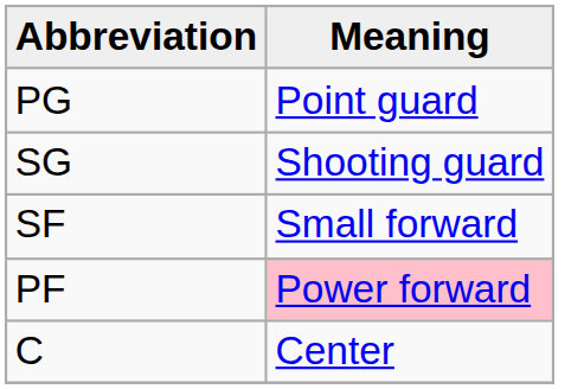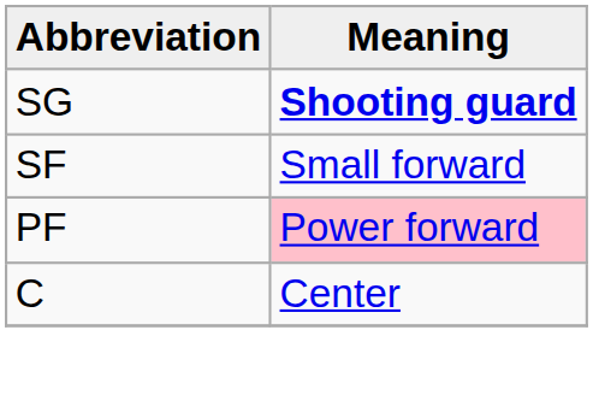 <table class="wikitable">
 <tr bgcolor="#efefef">
 <td><strong>Abbreviation</strong></td>
 <td align=center><strong>Meaning</strong></td>
 </tr>
 <tr>
-<td>PG</td>
-<td><a href='#'>Point guard</a></td>
-</tr>
-<tr>
 <td>SG</td>
-<td><a href='#'>Shooting guard</a></td>
+<td><strong><a href='#'>Shooting guard</a></strong></td>
 </tr>
 <tr>
 <td>SF</td>
 <td><a href='#'>Small forward</a></td>
 </tr>
 <tr>
 <td>PF</td>
 <td style="background: pink;"><a href='#'>Power forward</a></td>
 </tr>
 <tr>
 <td>C</td>
 <td><a href='#'>Center</a></td>
 </tr>
 <tr>
 </tr>
 </table>
